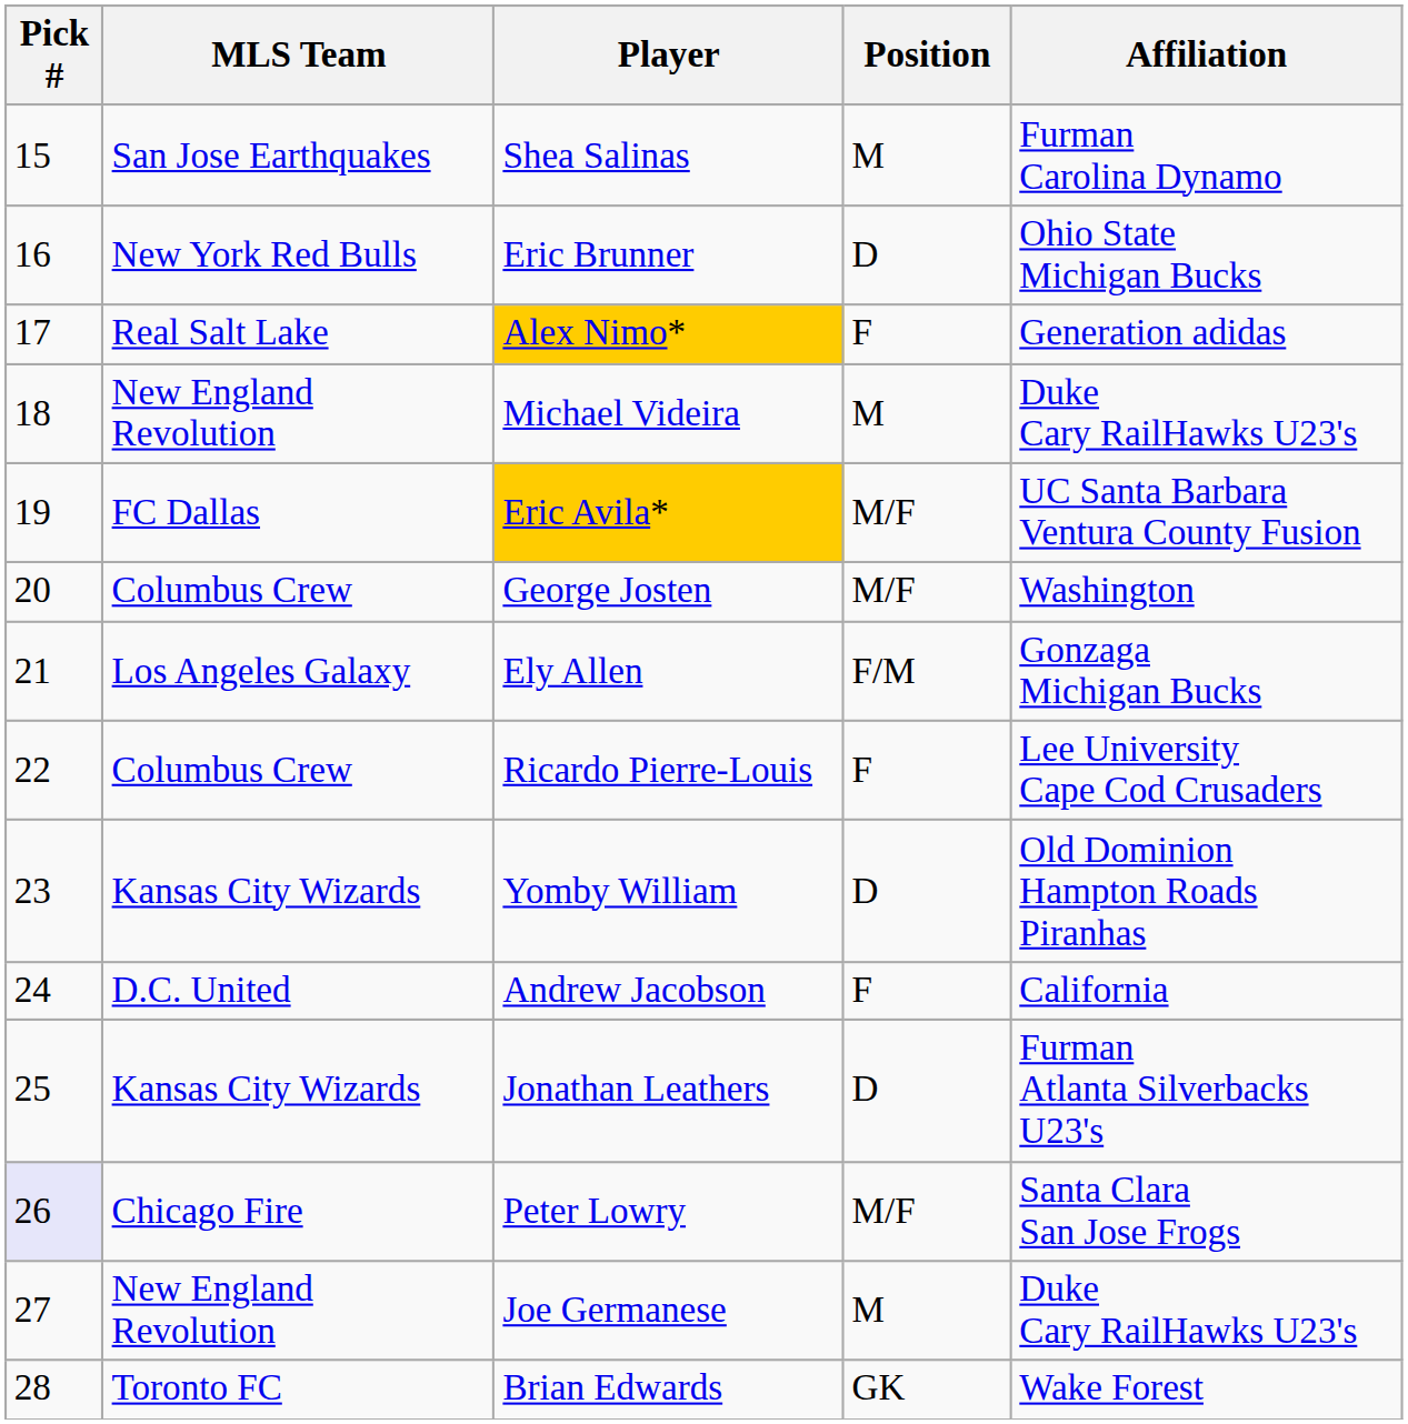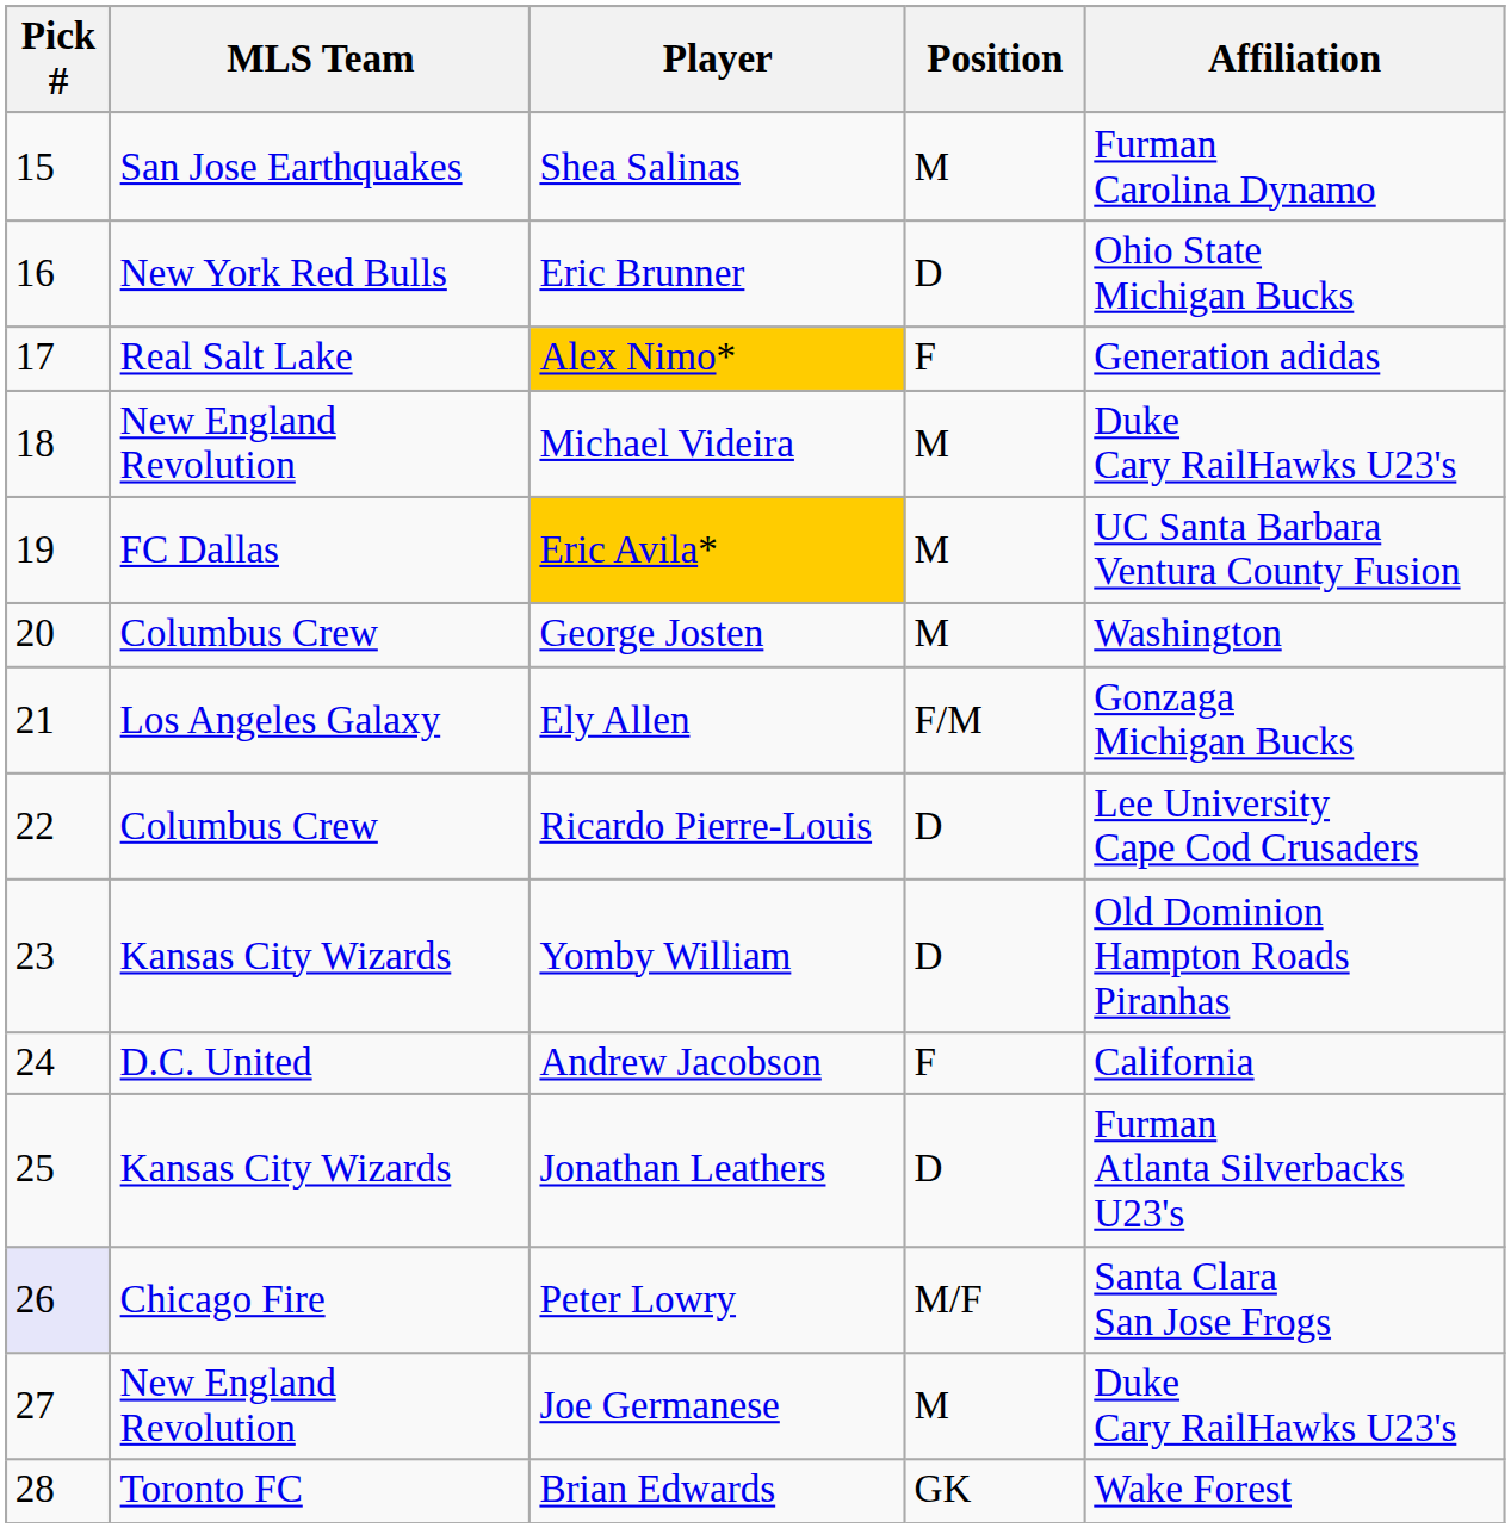 <table class="wikitable sortable sortable">
 <tr>
 <th style="width:7%;">Pick #</th>
 <th style="width:28%;">MLS Team</th>
 <th style="width:25%;">Player</th>
 <th style="width:12%;">Position</th>
 <th>Affiliation</th>
 </tr>
 <tr>
 <td>15</td>
 <td><a href='#'>San Jose Earthquakes</a></td>
 <td> <a href='#'>Shea Salinas</a></td>
 <td>M</td>
 <td><a href='#'>Furman</a><br><a href='#'>Carolina Dynamo</a></td>
 </tr>
 <tr>
 <td>16</td>
 <td><a href='#'>New York Red Bulls</a></td>
 <td> <a href='#'>Eric Brunner</a></td>
 <td>D</td>
 <td><a href='#'>Ohio State</a><br><a href='#'>Michigan Bucks</a></td>
 </tr>
 <tr>
 <td>17</td>
 <td><a href='#'>Real Salt Lake</a></td>
 <td style="background:#FFCC00"> <a href='#'>Alex Nimo</a>*</td>
 <td>F</td>
 <td><a href='#'>Generation adidas</a></td>
 </tr>
 <tr>
 <td>18</td>
 <td><a href='#'>New England Revolution</a></td>
 <td> <a href='#'>Michael Videira</a></td>
 <td>M</td>
 <td><a href='#'>Duke</a><br><a href='#'>Cary RailHawks U23's</a></td>
 </tr>
 <tr>
 <td>19</td>
 <td><a href='#'>FC Dallas</a></td>
 <td style="background:#FFCC00"> <a href='#'>Eric Avila</a>*</td>
-<td>M/F</td>
+<td>M</td>
 <td><a href='#'>UC Santa Barbara</a><br><a href='#'>Ventura County Fusion</a></td>
 </tr>
 <tr>
 <td>20</td>
 <td><a href='#'>Columbus Crew</a></td>
 <td> <a href='#'>George Josten</a></td>
-<td>M/F</td>
+<td>M</td>
 <td><a href='#'>Washington</a></td>
 </tr>
 <tr>
 <td>21</td>
 <td><a href='#'>Los Angeles Galaxy</a></td>
 <td> <a href='#'>Ely Allen</a></td>
 <td>F/M</td>
 <td><a href='#'>Gonzaga</a><br><a href='#'>Michigan Bucks</a></td>
 </tr>
 <tr>
 <td>22</td>
 <td><a href='#'>Columbus Crew</a></td>
 <td> <a href='#'>Ricardo Pierre-Louis</a></td>
-<td>F</td>
+<td>D</td>
 <td><a href='#'>Lee University</a><br><a href='#'>Cape Cod Crusaders</a></td>
 </tr>
 <tr>
 <td>23</td>
 <td><a href='#'>Kansas City Wizards</a></td>
 <td> <a href='#'>Yomby William</a></td>
 <td>D</td>
 <td><a href='#'>Old Dominion</a><br><a href='#'>Hampton Roads Piranhas</a></td>
 </tr>
 <tr>
 <td>24</td>
 <td><a href='#'>D.C. United</a></td>
 <td> <a href='#'>Andrew Jacobson</a></td>
 <td>F</td>
 <td><a href='#'>California</a></td>
 </tr>
 <tr>
 <td>25</td>
 <td><a href='#'>Kansas City Wizards</a></td>
 <td> <a href='#'>Jonathan Leathers</a></td>
 <td>D</td>
 <td><a href='#'>Furman</a><br><a href='#'>Atlanta Silverbacks U23's</a></td>
 </tr>
 <tr>
 <td style="background: lavender;">26</td>
 <td><a href='#'>Chicago Fire</a></td>
 <td> <a href='#'>Peter Lowry</a></td>
 <td>M/F</td>
 <td><a href='#'>Santa Clara</a><br><a href='#'>San Jose Frogs</a></td>
 </tr>
 <tr>
 <td>27</td>
 <td><a href='#'>New England Revolution</a></td>
 <td> <a href='#'>Joe Germanese</a></td>
 <td>M</td>
 <td><a href='#'>Duke</a><br><a href='#'>Cary RailHawks U23's</a></td>
 </tr>
 <tr>
 <td>28</td>
 <td><a href='#'>Toronto FC</a></td>
 <td> <a href='#'>Brian Edwards</a></td>
 <td>GK</td>
 <td><a href='#'>Wake Forest</a></td>
 </tr>
 </table>
